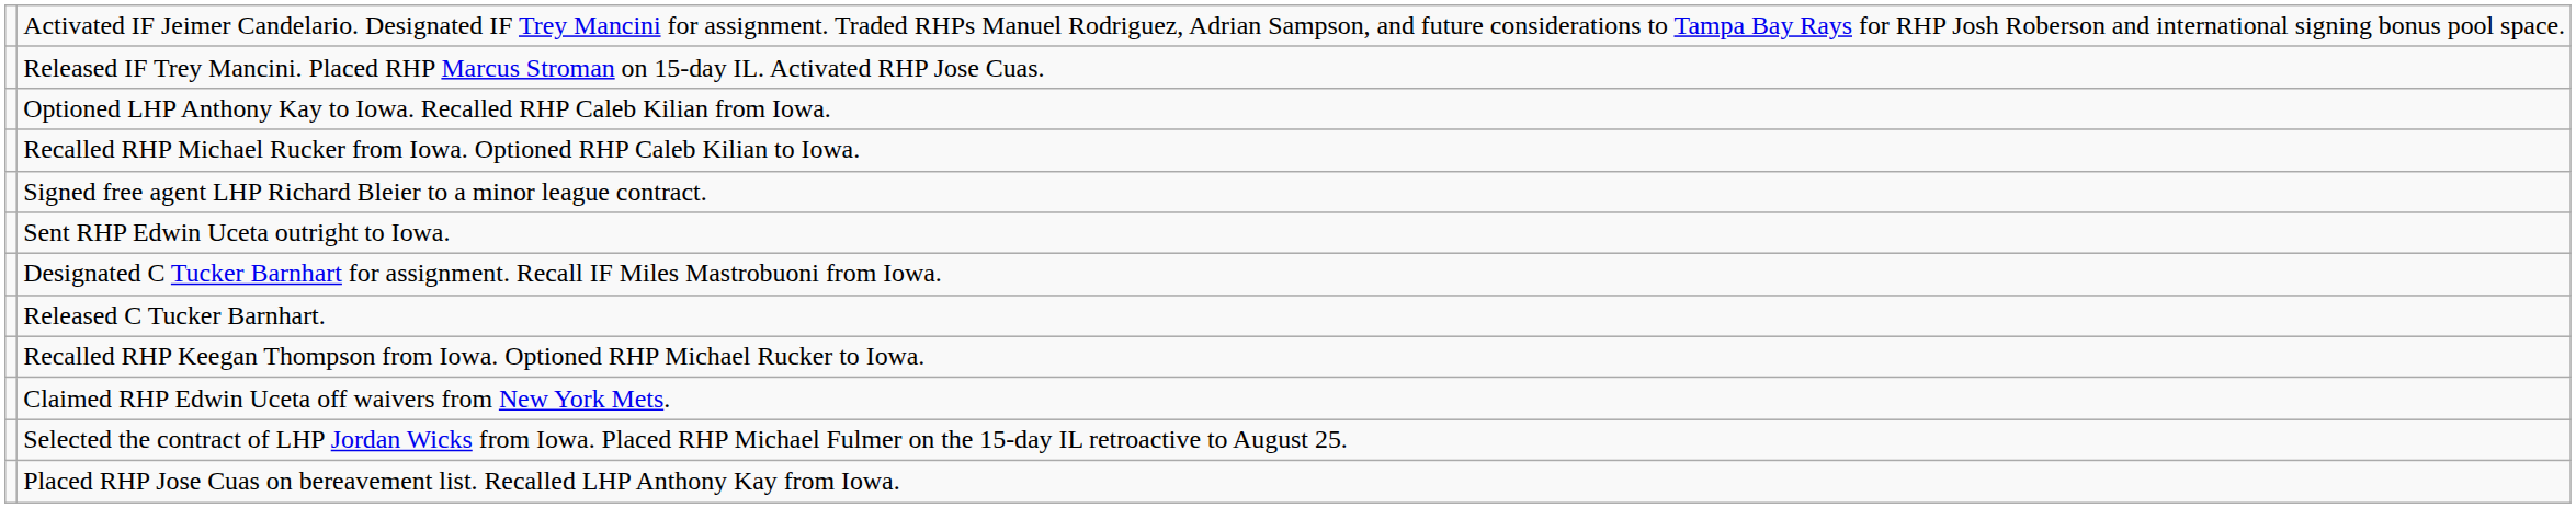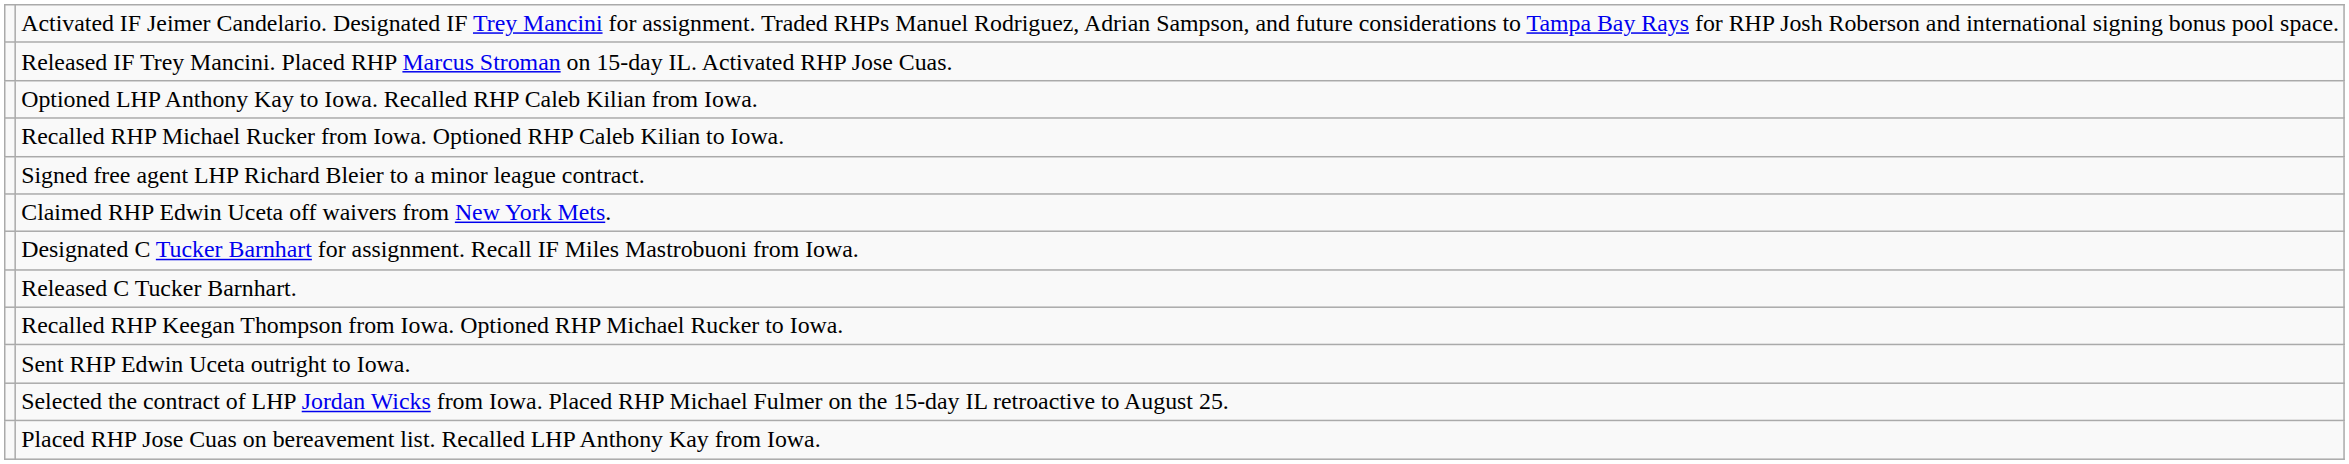 <table class="wikitable">
 <tr>
 <td></td>
 <td>Activated IF Jeimer Candelario. Designated IF <a href='#'>Trey Mancini</a> for assignment. Traded RHPs Manuel Rodriguez, Adrian Sampson, and future considerations to <a href='#'>Tampa Bay Rays</a> for RHP Josh Roberson and international signing bonus pool space.</td>
 </tr>
 <tr>
 <td></td>
 <td>Released IF Trey Mancini. Placed RHP <a href='#'>Marcus Stroman</a> on 15-day IL. Activated RHP Jose Cuas.</td>
 </tr>
 <tr>
 <td></td>
 <td>Optioned LHP Anthony Kay to Iowa. Recalled RHP Caleb Kilian from Iowa.</td>
 </tr>
 <tr>
 <td></td>
 <td>Recalled RHP Michael Rucker from Iowa. Optioned RHP Caleb Kilian to Iowa.</td>
 </tr>
 <tr>
 <td></td>
 <td>Signed free agent LHP Richard Bleier to a minor league contract.</td>
 </tr>
 <tr>
 <td></td>
-<td>Sent RHP Edwin Uceta outright to Iowa.</td>
+<td>Claimed RHP Edwin Uceta off waivers from <a href='#'>New York Mets</a>.</td>
 </tr>
 <tr>
 <td></td>
 <td>Designated C <a href='#'>Tucker Barnhart</a> for assignment. Recall IF Miles Mastrobuoni from Iowa.</td>
 </tr>
 <tr>
 <td></td>
 <td>Released C Tucker Barnhart.</td>
 </tr>
 <tr>
 <td></td>
 <td>Recalled RHP Keegan Thompson from Iowa. Optioned RHP Michael Rucker to Iowa.</td>
 </tr>
 <tr>
 <td></td>
-<td>Claimed RHP Edwin Uceta off waivers from <a href='#'>New York Mets</a>.</td>
+<td>Sent RHP Edwin Uceta outright to Iowa.</td>
 </tr>
 <tr>
 <td></td>
 <td>Selected the contract of LHP <a href='#'>Jordan Wicks</a> from Iowa. Placed RHP Michael Fulmer on the 15-day IL retroactive to August 25.</td>
 </tr>
 <tr>
 <td></td>
 <td>Placed RHP Jose Cuas on bereavement list. Recalled LHP Anthony Kay from Iowa.</td>
 </tr>
 </table>
